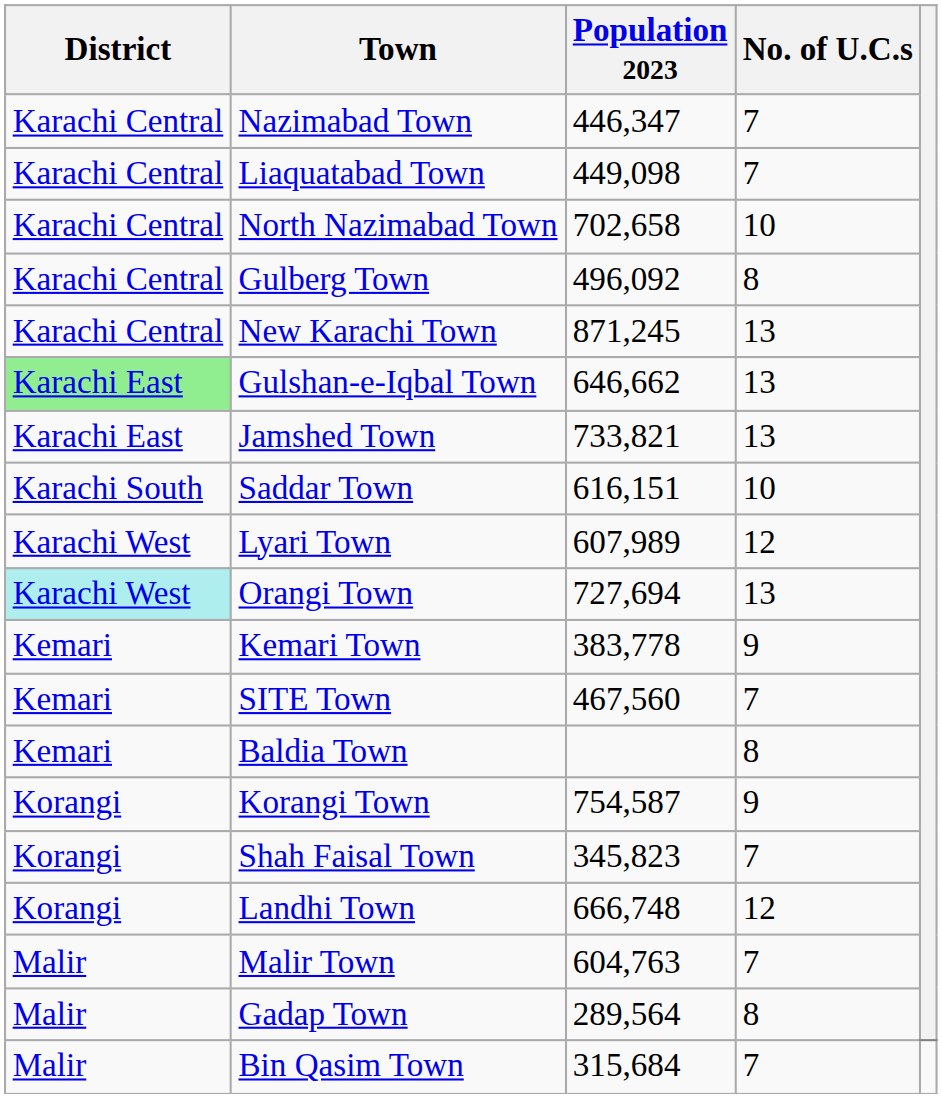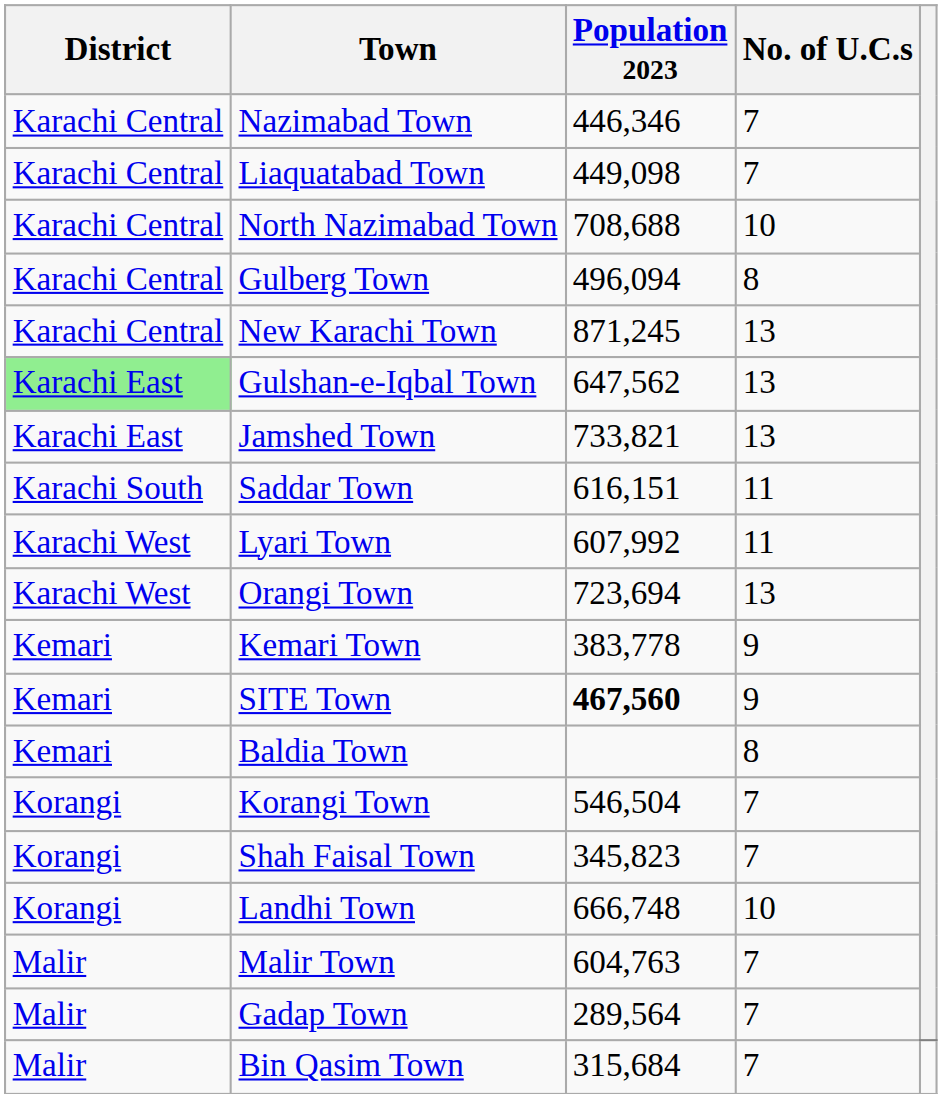 <table class="sortable wikitable" align="left">
 <tr>
 <th>District</th>
 <th>Town</th>
 <th><a href='#'>Population</a> <br><small>2023</small></th>
 <th>No. of U.C.s</th>
 <th rowspan=19 style="border-bottom:1px solid grey;" valign="top" class="unsortable"><br><br></th>
 </tr>
 <tr>
 <td><a href='#'>Karachi Central</a></td>
 <td align="left"><a href='#'>Nazimabad Town</a></td>
-<td><div>446,347</div></td>
+<td><div>446,346</div></td>
 <td><div>7</div></td>
 </tr>
 <tr>
 <td><a href='#'>Karachi Central</a></td>
 <td align="left"><a href='#'>Liaquatabad Town</a></td>
 <td><div>449,098</div></td>
 <td><div>7</div></td>
 </tr>
 <tr>
 <td><a href='#'>Karachi Central</a></td>
 <td align="left"><a href='#'>North Nazimabad Town</a></td>
-<td><div>702,658</div></td>
+<td><div>708,688</div></td>
 <td><div>10</div></td>
 </tr>
 <tr>
 <td><a href='#'>Karachi Central</a></td>
 <td align="left"><a href='#'>Gulberg Town</a></td>
-<td><div>496,092</div></td>
+<td><div>496,094</div></td>
 <td><div>8</div></td>
 </tr>
 <tr>
 <td><a href='#'>Karachi Central</a></td>
 <td align="left"><a href='#'>New Karachi Town</a></td>
 <td><div>871,245</div></td>
 <td><div>13</div></td>
 </tr>
 <tr>
 <td style="background: lightgreen;"><a href='#'>Karachi East</a></td>
 <td align="left"><a href='#'>Gulshan-e-Iqbal Town</a></td>
-<td><div>646,662</div></td>
+<td><div>647,562</div></td>
 <td><div>13</div></td>
 </tr>
 <tr>
 <td><a href='#'>Karachi East</a></td>
 <td align="left"><a href='#'>Jamshed Town</a></td>
 <td><div>733,821</div></td>
 <td><div>13</div></td>
 </tr>
 <tr>
 <td><a href='#'>Karachi South</a></td>
 <td align="left"><a href='#'>Saddar Town</a></td>
 <td><div>616,151</div></td>
-<td><div>10</div></td>
+<td><div>11</div></td>
 </tr>
 <tr>
 <td><a href='#'>Karachi West</a></td>
 <td align="left"><a href='#'>Lyari Town</a></td>
-<td><div>607,989</div></td>
-<td><div>12</div></td>
+<td><div>607,992</div></td>
+<td><div>11</div></td>
 </tr>
 <tr>
-<td style="background: paleturquoise;"><a href='#'>Karachi West</a></td>
+<td><a href='#'>Karachi West</a></td>
 <td align="left"><a href='#'>Orangi Town</a></td>
-<td><div>727,694</div></td>
+<td><div>723,694</div></td>
 <td><div>13</div></td>
 </tr>
 <tr>
 <td><a href='#'>Kemari</a></td>
 <td align="left"><a href='#'>Kemari Town</a></td>
 <td><div>383,778</div></td>
 <td><div>9</div></td>
 </tr>
 <tr>
 <td><a href='#'>Kemari</a></td>
 <td align="left"><a href='#'>SITE Town</a></td>
-<td><div>467,560</div></td>
-<td><div>7</div></td>
+<td><strong><div>467,560</div></strong></td>
+<td><div>9</div></td>
 </tr>
 <tr>
 <td><a href='#'>Kemari</a></td>
 <td><a href='#'>Baldia Town</a></td>
 <td></td>
 <td><div>8</div></td>
 </tr>
 <tr>
 <td><a href='#'>Korangi</a></td>
 <td align="left"><a href='#'>Korangi Town</a></td>
-<td><div>754,587</div></td>
-<td><div>9</div></td>
+<td><div>546,504</div></td>
+<td><div>7</div></td>
 </tr>
 <tr>
 <td><a href='#'>Korangi</a></td>
 <td align="left"><a href='#'>Shah Faisal Town</a></td>
 <td><div>345,823</div></td>
 <td><div>7</div></td>
 </tr>
 <tr>
 <td><a href='#'>Korangi</a></td>
 <td align="left"><a href='#'>Landhi Town</a></td>
 <td><div>666,748</div></td>
-<td><div>12</div></td>
+<td><div>10</div></td>
 </tr>
 <tr>
 <td><a href='#'>Malir</a></td>
 <td align="left"><a href='#'>Malir Town</a></td>
 <td><div>604,763</div></td>
 <td><div>7</div></td>
 </tr>
 <tr>
 <td><a href='#'>Malir</a></td>
 <td align="left"><a href='#'>Gadap Town</a></td>
 <td><div>289,564</div></td>
-<td><div>8</div></td>
+<td><div>7</div></td>
 </tr>
 <tr>
 <td><a href='#'>Malir</a></td>
 <td align="left"><a href='#'>Bin Qasim Town</a></td>
 <td><div>315,684</div></td>
 <td><div>7</div></td>
 </tr>
 <tr>
 </tr>
 </table>
